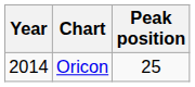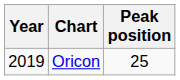 <table class="wikitable">
 <tr>
 <th>Year</th>
 <th>Chart</th>
 <th>Peak<br>position</th>
 </tr>
 <tr>
-<td rowspan="1">2014</td>
+<td rowspan="1">2019</td>
 <td><a href='#'>Oricon</a></td>
 <td style="text-align:center">25</td>
 </tr>
 </table>
